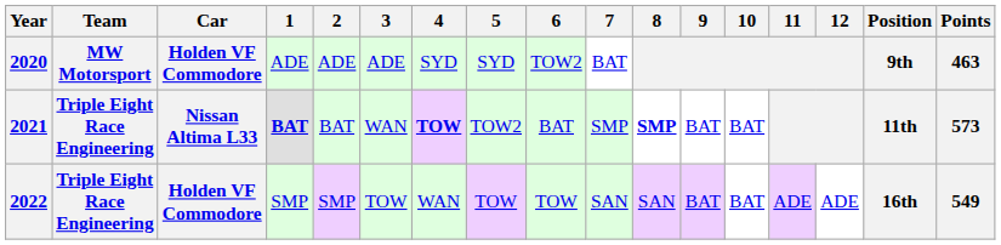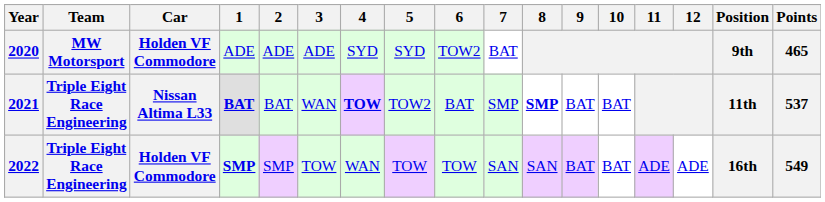 <table class="wikitable" style="text-align:center; font-size:90%">
 <tr>
 <th>Year</th>
 <th>Team</th>
 <th>Car</th>
 <th>1</th>
 <th>2</th>
 <th>3</th>
 <th>4</th>
 <th>5</th>
 <th>6</th>
 <th>7</th>
 <th>8</th>
 <th>9</th>
 <th>10</th>
 <th>11</th>
 <th>12</th>
 <th>Position</th>
 <th>Points</th>
 </tr>
 <tr>
 <th><a href='#'>2020</a></th>
 <th><a href='#'>MW Motorsport</a></th>
 <th><a href='#'>Holden VF Commodore</a></th>
 <td style=background:#dfffdf><a href='#'>ADE</a><br></td>
 <td style=background:#dfffdf><a href='#'>ADE</a><br></td>
 <td style=background:#dfffdf><a href='#'>ADE</a><br></td>
 <td style=background:#dfffdf><a href='#'>SYD</a><br></td>
 <td style=background:#dfffdf><a href='#'>SYD</a><br></td>
 <td style=background:#dfffdf><a href='#'>TOW2</a><br></td>
 <td style=background:#ffffff><a href='#'>BAT</a><br></td>
 <th colspan=5></th>
 <th>9th</th>
-<th>463</th>
+<th>465</th>
 </tr>
 <tr>
 <th><a href='#'>2021</a></th>
 <th><a href='#'>Triple Eight Race Engineering</a></th>
 <th><a href='#'>Nissan Altima L33</a></th>
 <td style=background:#dfdfdf><strong><a href='#'>BAT</a><br></strong></td>
 <td style=background:#dfffdf><a href='#'>BAT</a><br></td>
 <td style=background:#dfffdf><a href='#'>WAN</a><br></td>
 <td style=background:#efcfff><strong><a href='#'>TOW</a><br></strong></td>
 <td style=background:#dfffdf><a href='#'>TOW2</a><br></td>
 <td style=background:#dfffdf><a href='#'>BAT</a><br></td>
 <td style=background:#dfffdf><a href='#'>SMP</a><br></td>
 <td style=background:#ffffff><strong><a href='#'>SMP</a><br></strong></td>
 <td style=background:#ffffff><a href='#'>BAT</a><br></td>
 <td style=background:#ffffff><a href='#'>BAT</a><br></td>
 <th colspan=2></th>
 <th>11th</th>
-<th>573</th>
+<th>537</th>
 </tr>
 <tr>
 <th><a href='#'>2022</a></th>
 <th><a href='#'>Triple Eight Race Engineering</a></th>
 <th><a href='#'>Holden VF Commodore</a></th>
-<td style=background:#dfffdf><a href='#'>SMP</a><br></td>
+<td style=background:#dfffdf><strong><a href='#'>SMP</a><br></strong></td>
 <td style=background:#efcfff><a href='#'>SMP</a><br></td>
 <td style=background:#dfffdf><a href='#'>TOW</a><br></td>
 <td style=background:#dfffdf><a href='#'>WAN</a><br></td>
 <td style=background:#efcfff><a href='#'>TOW</a><br></td>
 <td style=background:#dfffdf><a href='#'>TOW</a><br></td>
 <td style=background:#dfffdf><a href='#'>SAN</a><br></td>
 <td style=background:#efcfff><a href='#'>SAN</a><br></td>
 <td style=background:#efcfff><a href='#'>BAT</a><br></td>
 <td style=background:#ffffff><a href='#'>BAT</a><br></td>
 <td style=background:#efcfff><a href='#'>ADE</a><br></td>
 <td style=background:#ffffff><a href='#'>ADE</a><br></td>
 <th>16th</th>
 <th>549</th>
 </tr>
 </table>
